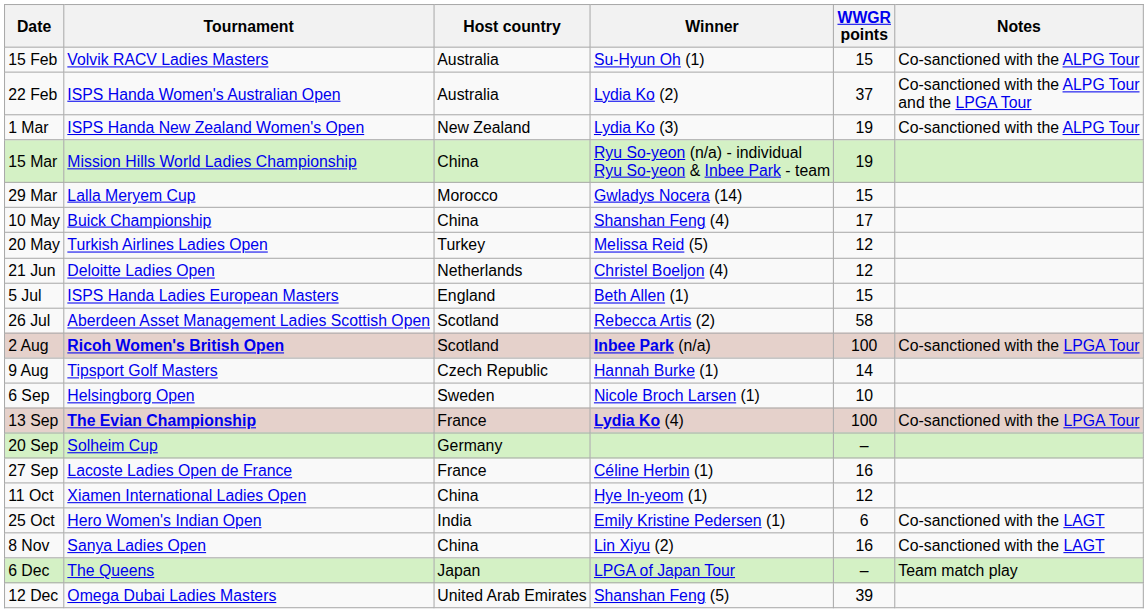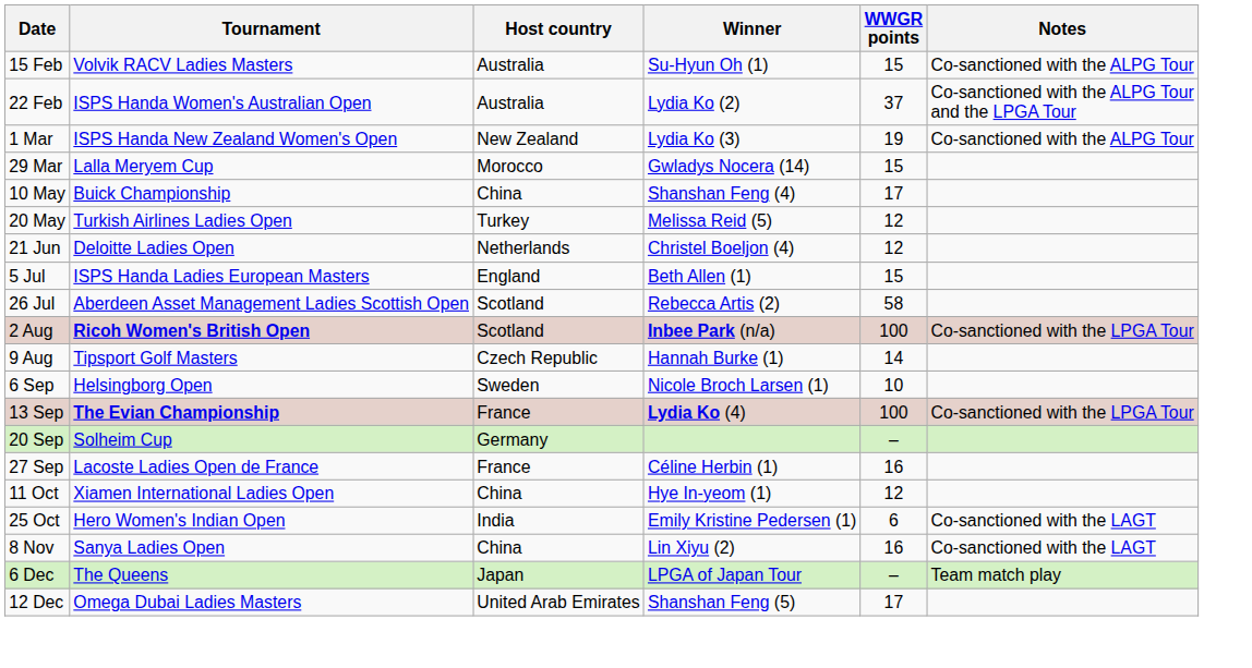 <table class="wikitable sortable" style="font-size:95%">
 <tr>
 <th>Date</th>
 <th>Tournament</th>
 <th>Host country</th>
 <th>Winner</th>
 <th><a href='#'>WWGR</a><br>points</th>
 <th>Notes</th>
 </tr>
 <tr>
 <td>15 Feb</td>
 <td><a href='#'>Volvik RACV Ladies Masters</a></td>
 <td>Australia</td>
 <td> <a href='#'>Su-Hyun Oh</a> (1)</td>
 <td align=center>15</td>
 <td>Co-sanctioned with the <a href='#'>ALPG Tour</a></td>
 </tr>
 <tr>
 <td>22 Feb</td>
 <td><a href='#'>ISPS Handa Women's Australian Open</a></td>
 <td>Australia</td>
 <td> <a href='#'>Lydia Ko</a> (2)</td>
 <td align=center>37</td>
 <td>Co-sanctioned with the <a href='#'>ALPG Tour</a> <br> and the <a href='#'>LPGA Tour</a></td>
 </tr>
 <tr>
 <td>1 Mar</td>
 <td><a href='#'>ISPS Handa New Zealand Women's Open</a></td>
 <td>New Zealand</td>
 <td> <a href='#'>Lydia Ko</a> (3)</td>
 <td align=center>19</td>
 <td>Co-sanctioned with the <a href='#'>ALPG Tour</a></td>
-</tr>
-<tr style="background:#D4F1C5;">
-<td>15 Mar</td>
-<td><a href='#'>Mission Hills World Ladies Championship</a></td>
-<td>China</td>
-<td> <a href='#'>Ryu So-yeon</a> (n/a) - individual<br> <a href='#'>Ryu So-yeon</a> & <a href='#'>Inbee Park</a> - team</td>
-<td align=center>19</td>
-<td></td>
 </tr>
 <tr>
 <td>29 Mar</td>
 <td><a href='#'>Lalla Meryem Cup</a></td>
 <td>Morocco</td>
 <td> <a href='#'>Gwladys Nocera</a> (14)</td>
 <td align=center>15</td>
 <td></td>
 </tr>
 <tr>
 <td>10 May</td>
 <td><a href='#'>Buick Championship</a></td>
 <td>China</td>
 <td> <a href='#'>Shanshan Feng</a> (4)</td>
 <td align=center>17</td>
 <td></td>
 </tr>
 <tr>
 <td>20 May</td>
 <td><a href='#'>Turkish Airlines Ladies Open</a></td>
 <td>Turkey</td>
 <td> <a href='#'>Melissa Reid</a> (5)</td>
 <td align=center>12</td>
 <td></td>
 </tr>
 <tr>
 <td>21 Jun</td>
 <td><a href='#'>Deloitte Ladies Open</a></td>
 <td>Netherlands</td>
 <td> <a href='#'>Christel Boeljon</a> (4)</td>
 <td align=center>12</td>
 <td></td>
 </tr>
 <tr>
 <td>5 Jul</td>
 <td><a href='#'>ISPS Handa Ladies European Masters</a></td>
 <td>England</td>
 <td> <a href='#'>Beth Allen</a> (1)</td>
 <td align=center>15</td>
 <td></td>
 </tr>
 <tr>
 <td>26 Jul</td>
 <td><a href='#'>Aberdeen Asset Management Ladies Scottish Open</a></td>
 <td>Scotland</td>
 <td> <a href='#'>Rebecca Artis</a> (2)</td>
 <td align=center>58</td>
 <td></td>
 </tr>
 <tr style="background:#e5d1cb;">
 <td>2 Aug</td>
 <td><strong><a href='#'>Ricoh Women's British Open</a></strong></td>
 <td>Scotland</td>
 <td> <strong><a href='#'>Inbee Park</a></strong> (n/a)</td>
 <td align=center>100</td>
 <td>Co-sanctioned with the <a href='#'>LPGA Tour</a></td>
 </tr>
 <tr>
 <td>9 Aug</td>
 <td><a href='#'>Tipsport Golf Masters</a></td>
 <td>Czech Republic</td>
 <td> <a href='#'>Hannah Burke</a> (1)</td>
 <td align=center>14</td>
 <td></td>
 </tr>
 <tr>
 <td>6 Sep</td>
 <td><a href='#'>Helsingborg Open</a></td>
 <td>Sweden</td>
 <td> <a href='#'>Nicole Broch Larsen</a> (1)</td>
 <td align=center>10</td>
 <td></td>
 </tr>
 <tr style="background:#e5d1cb;">
 <td>13 Sep</td>
 <td><strong><a href='#'>The Evian Championship</a></strong></td>
 <td>France</td>
 <td> <strong><a href='#'>Lydia Ko</a></strong> (4)</td>
 <td align=center>100</td>
 <td>Co-sanctioned with the <a href='#'>LPGA Tour</a></td>
 </tr>
 <tr style="background:#D4F1C5;">
 <td>20 Sep</td>
 <td><a href='#'>Solheim Cup</a></td>
 <td>Germany</td>
 <td></td>
 <td align=center>–</td>
 <td></td>
 </tr>
 <tr>
 <td>27 Sep</td>
 <td><a href='#'>Lacoste Ladies Open de France</a></td>
 <td>France</td>
 <td> <a href='#'>Céline Herbin</a> (1)</td>
 <td align=center>16</td>
 <td></td>
 </tr>
 <tr>
 <td>11 Oct</td>
 <td><a href='#'>Xiamen International Ladies Open</a></td>
 <td>China</td>
 <td> <a href='#'>Hye In-yeom</a> (1)</td>
 <td align=center>12</td>
 <td></td>
 </tr>
 <tr>
 <td>25 Oct</td>
 <td><a href='#'>Hero Women's Indian Open</a></td>
 <td>India</td>
 <td> <a href='#'>Emily Kristine Pedersen</a> (1)</td>
 <td align=center>6</td>
 <td>Co-sanctioned with the <a href='#'>LAGT</a></td>
 </tr>
 <tr>
 <td>8 Nov</td>
 <td><a href='#'>Sanya Ladies Open</a></td>
 <td>China</td>
 <td> <a href='#'>Lin Xiyu</a> (2)</td>
 <td align=center>16</td>
 <td>Co-sanctioned with the <a href='#'>LAGT</a></td>
 </tr>
 <tr style="background:#D4F1C5;">
 <td>6 Dec</td>
 <td><a href='#'>The Queens</a></td>
 <td>Japan</td>
 <td> <a href='#'>LPGA of Japan Tour</a></td>
 <td align=center>–</td>
 <td>Team match play</td>
 </tr>
 <tr>
 <td>12 Dec</td>
 <td><a href='#'>Omega Dubai Ladies Masters</a></td>
 <td>United Arab Emirates</td>
 <td> <a href='#'>Shanshan Feng</a> (5)</td>
-<td align=center>39</td>
+<td align=center>17</td>
 <td></td>
 </tr>
 </table>
